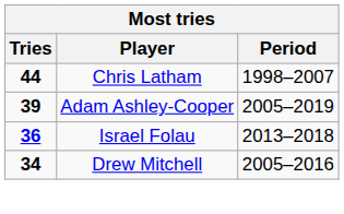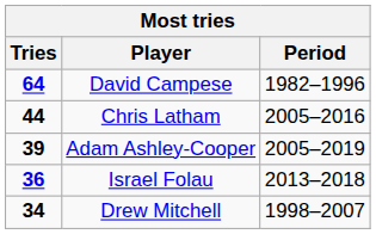 <table class="wikitable" style="text-align:center">
 <tr>
 <th colspan=3>Most tries</th>
 </tr>
 <tr>
 <th>Tries</th>
 <th !>Player</th>
 <th !>Period</th>
 </tr>
 <tr>
+<td><strong><a href='#'>64</a></strong></td>
+<td><a href='#'>David Campese</a></td>
+<td>1982–1996</td>
+</tr>
+<tr>
 <td><strong>44</strong></td>
 <td><a href='#'>Chris Latham</a></td>
-<td>1998–2007</td>
+<td>2005–2016</td>
 </tr>
 <tr>
 <td><strong>39</strong></td>
 <td><a href='#'>Adam Ashley-Cooper</a></td>
 <td>2005–2019</td>
 </tr>
 <tr>
 <td><strong><a href='#'>36</a></strong></td>
 <td><a href='#'>Israel Folau</a></td>
 <td>2013–2018</td>
 </tr>
 <tr>
 <td><strong>34</strong></td>
 <td><a href='#'>Drew Mitchell</a></td>
-<td>2005–2016</td>
+<td>1998–2007</td>
 </tr>
 </table>
